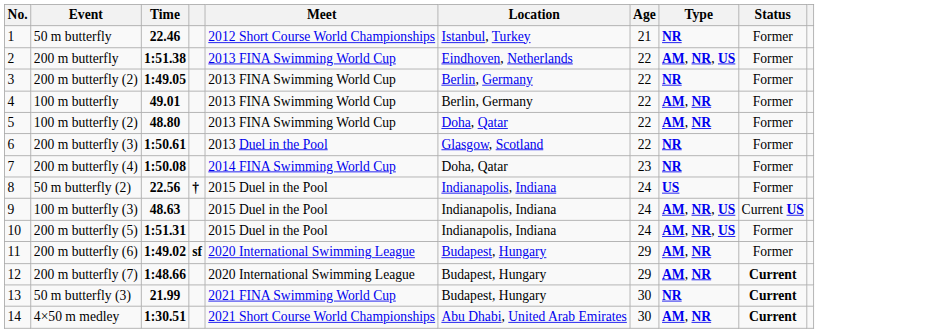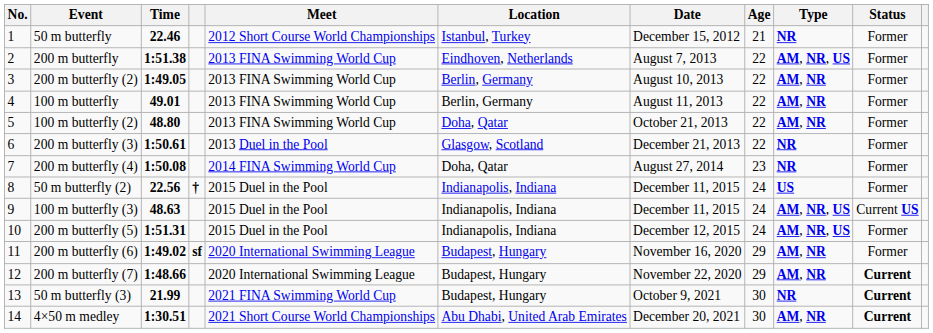 <table class="wikitable sortable">
 <tr>
 <th>No.</th>
 <th>Event</th>
 <th>Time</th>
 <th></th>
 <th>Meet</th>
 <th>Location</th>
+<th>Date</th>
 <th>Age</th>
 <th>Type</th>
 <th>Status</th>
 <th></th>
 </tr>
 <tr>
 <td>1</td>
 <td>50 m butterfly</td>
 <td style="text-align:center;"><strong>22.46</strong></td>
 <td></td>
 <td><a href='#'>2012 Short Course World Championships</a></td>
 <td><a href='#'>Istanbul</a>, <a href='#'>Turkey</a></td>
+<td>December 15, 2012</td>
 <td style="text-align:center;">21</td>
 <td><strong><a href='#'>NR</a></strong></td>
 <td style="text-align:center;">Former</td>
 <td style="text-align:center;"></td>
 </tr>
 <tr>
 <td>2</td>
 <td>200 m butterfly</td>
 <td style="text-align:center;"><strong>1:51.38</strong></td>
 <td></td>
 <td><a href='#'>2013 FINA Swimming World Cup</a></td>
 <td><a href='#'>Eindhoven</a>, <a href='#'>Netherlands</a></td>
+<td>August 7, 2013</td>
 <td style="text-align:center;">22</td>
 <td><strong><a href='#'>AM</a></strong>, <strong><a href='#'>NR</a></strong>, <strong><a href='#'>US</a></strong></td>
 <td style="text-align:center;">Former</td>
 <td style="text-align:center;"></td>
 </tr>
 <tr>
 <td>3</td>
 <td>200 m butterfly (2)</td>
 <td style="text-align:center;"><strong>1:49.05</strong></td>
 <td></td>
 <td>2013 FINA Swimming World Cup</td>
 <td><a href='#'>Berlin</a>, <a href='#'>Germany</a></td>
+<td>August 10, 2013</td>
 <td style="text-align:center;">22</td>
-<td><strong><a href='#'>NR</a></strong></td>
+<td><strong><a href='#'>AM</a></strong>, <strong><a href='#'>NR</a></strong></td>
 <td style="text-align:center;">Former</td>
 <td style="text-align:center;"></td>
 </tr>
 <tr>
 <td>4</td>
 <td>100 m butterfly</td>
 <td style="text-align:center;"><strong>49.01</strong></td>
 <td></td>
 <td>2013 FINA Swimming World Cup</td>
 <td>Berlin, Germany</td>
+<td>August 11, 2013</td>
 <td style="text-align:center;">22</td>
 <td><strong><a href='#'>AM</a></strong>, <strong><a href='#'>NR</a></strong></td>
 <td style="text-align:center;">Former</td>
 <td style="text-align:center;"></td>
 </tr>
 <tr>
 <td>5</td>
 <td>100 m butterfly (2)</td>
 <td style="text-align:center;"><strong>48.80</strong></td>
 <td></td>
 <td>2013 FINA Swimming World Cup</td>
 <td><a href='#'>Doha</a>, <a href='#'>Qatar</a></td>
+<td>October 21, 2013</td>
 <td style="text-align:center;">22</td>
 <td><strong><a href='#'>AM</a></strong>, <strong><a href='#'>NR</a></strong></td>
 <td style="text-align:center;">Former</td>
 <td style="text-align:center;"></td>
 </tr>
 <tr>
 <td>6</td>
 <td>200 m butterfly (3)</td>
 <td style="text-align:center;"><strong>1:50.61</strong></td>
 <td></td>
 <td>2013 <a href='#'>Duel in the Pool</a></td>
 <td><a href='#'>Glasgow</a>, <a href='#'>Scotland</a></td>
+<td>December 21, 2013</td>
 <td style="text-align:center;">22</td>
 <td><strong><a href='#'>NR</a></strong></td>
 <td style="text-align:center;">Former</td>
 <td style="text-align:center;"></td>
 </tr>
 <tr>
 <td>7</td>
 <td>200 m butterfly (4)</td>
 <td style="text-align:center;"><strong>1:50.08</strong></td>
 <td></td>
 <td><a href='#'>2014 FINA Swimming World Cup</a></td>
 <td>Doha, Qatar</td>
+<td>August 27, 2014</td>
 <td style="text-align:center;">23</td>
 <td><strong><a href='#'>NR</a></strong></td>
 <td style="text-align:center;">Former</td>
 <td style="text-align:center;"></td>
 </tr>
 <tr>
 <td>8</td>
 <td>50 m butterfly (2)</td>
 <td style="text-align:center;"><strong>22.56</strong></td>
 <td><strong>†</strong></td>
 <td>2015 Duel in the Pool</td>
 <td><a href='#'>Indianapolis</a>, <a href='#'>Indiana</a></td>
+<td>December 11, 2015</td>
 <td style="text-align:center;">24</td>
 <td><strong><a href='#'>US</a></strong></td>
 <td style="text-align:center;">Former</td>
 <td style="text-align:center;"></td>
 </tr>
 <tr>
 <td>9</td>
 <td>100 m butterfly (3)</td>
 <td style="text-align:center;"><strong>48.63</strong></td>
 <td></td>
 <td>2015 Duel in the Pool</td>
 <td>Indianapolis, Indiana</td>
+<td>December 11, 2015</td>
 <td style="text-align:center;">24</td>
 <td><strong><a href='#'>AM</a></strong>, <strong><a href='#'>NR</a></strong>, <strong><a href='#'>US</a></strong></td>
 <td style="text-align:center;">Current <strong><a href='#'>US</a></strong></td>
 <td style="text-align:center;"></td>
 </tr>
 <tr>
 <td>10</td>
 <td>200 m butterfly (5)</td>
 <td style="text-align:center;"><strong>1:51.31</strong></td>
 <td></td>
 <td>2015 Duel in the Pool</td>
 <td>Indianapolis, Indiana</td>
+<td>December 12, 2015</td>
 <td style="text-align:center;">24</td>
 <td><strong><a href='#'>AM</a></strong>, <strong><a href='#'>NR</a></strong>, <strong><a href='#'>US</a></strong></td>
 <td style="text-align:center;">Former</td>
 <td style="text-align:center;"></td>
 </tr>
 <tr>
 <td>11</td>
 <td>200 m butterfly (6)</td>
 <td style="text-align:center;"><strong>1:49.02</strong></td>
 <td><strong>sf</strong></td>
 <td><a href='#'>2020 International Swimming League</a></td>
 <td><a href='#'>Budapest</a>, <a href='#'>Hungary</a></td>
+<td>November 16, 2020</td>
 <td style="text-align:center;">29</td>
 <td><strong><a href='#'>AM</a></strong>, <strong><a href='#'>NR</a></strong></td>
 <td style="text-align:center;">Former</td>
 <td style="text-align:center;"></td>
 </tr>
 <tr>
 <td>12</td>
 <td>200 m butterfly (7)</td>
 <td style="text-align:center;"><strong>1:48.66</strong></td>
 <td></td>
 <td>2020 International Swimming League</td>
 <td>Budapest, Hungary</td>
+<td>November 22, 2020</td>
 <td style="text-align:center;">29</td>
 <td><strong><a href='#'>AM</a></strong>, <strong><a href='#'>NR</a></strong></td>
 <td style="text-align:center;"><strong>Current</strong></td>
 <td style="text-align:center;"></td>
 </tr>
 <tr>
 <td>13</td>
 <td>50 m butterfly (3)</td>
 <td style="text-align:center;"><strong>21.99</strong></td>
 <td></td>
 <td><a href='#'>2021 FINA Swimming World Cup</a></td>
 <td>Budapest, Hungary</td>
+<td>October 9, 2021</td>
 <td style="text-align:center;">30</td>
 <td><strong><a href='#'>NR</a></strong></td>
 <td style="text-align:center;"><strong>Current</strong></td>
 <td style="text-align:center;"></td>
 </tr>
 <tr>
 <td>14</td>
 <td>4×50 m medley</td>
 <td style="text-align:center;"><strong>1:30.51</strong></td>
 <td></td>
 <td><a href='#'>2021 Short Course World Championships</a></td>
 <td><a href='#'>Abu Dhabi</a>, <a href='#'>United Arab Emirates</a></td>
+<td>December 20, 2021</td>
 <td style="text-align:center;">30</td>
 <td><strong><a href='#'>AM</a></strong>, <strong><a href='#'>NR</a></strong></td>
 <td style="text-align:center;"><strong>Current</strong></td>
 <td style="text-align:center;"></td>
 </tr>
 </table>
